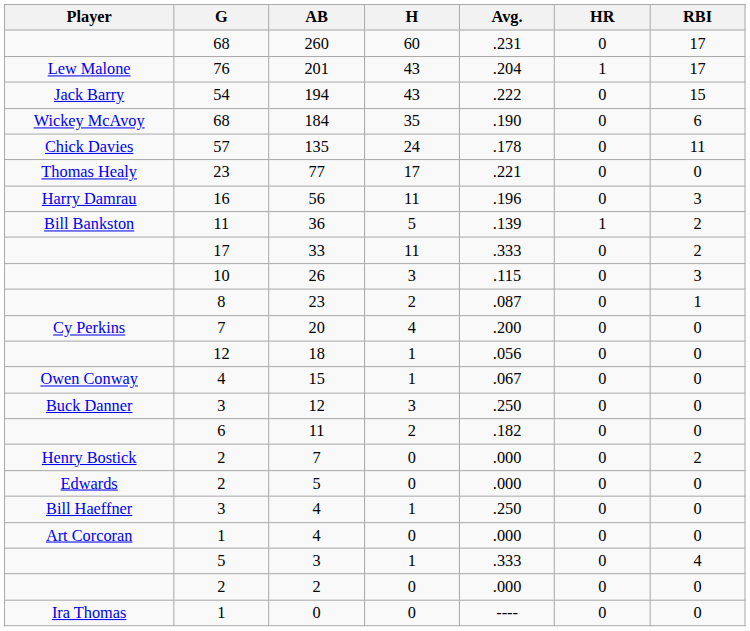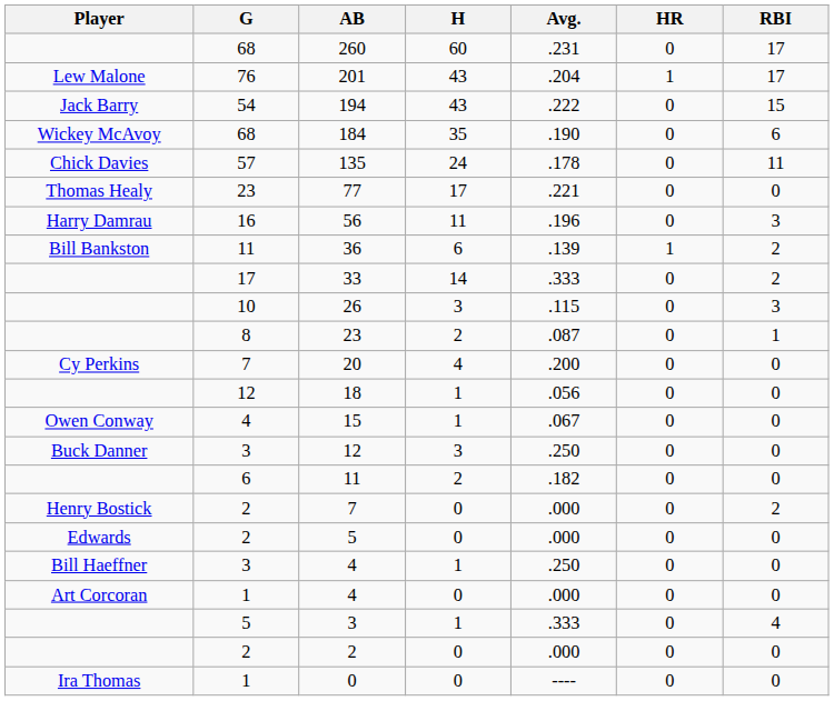 <table class="wikitable sortable">
 <tr>
 <th bgcolor="#DDDDFF" width="16%">Player</th>
 <th bgcolor="#DDDDFF" width="9%">G</th>
 <th bgcolor="#DDDDFF" width="9%">AB</th>
 <th bgcolor="#DDDDFF" width="9%">H</th>
 <th bgcolor="#DDDDFF" width="9%">Avg.</th>
 <th bgcolor="#DDDDFF" width="9%">HR</th>
 <th bgcolor="#DDDDFF" width="9%">RBI</th>
 </tr>
 <tr align="center">
 <td></td>
 <td>68</td>
 <td>260</td>
 <td>60</td>
 <td>.231</td>
 <td>0</td>
 <td>17</td>
 </tr>
 <tr align="center">
 <td><a href='#'>Lew Malone</a></td>
 <td>76</td>
 <td>201</td>
 <td>43</td>
 <td>.204</td>
 <td>1</td>
 <td>17</td>
 </tr>
 <tr align=center>
 <td><a href='#'>Jack Barry</a></td>
 <td>54</td>
 <td>194</td>
 <td>43</td>
 <td>.222</td>
 <td>0</td>
 <td>15</td>
 </tr>
 <tr align=center>
 <td><a href='#'>Wickey McAvoy</a></td>
 <td>68</td>
 <td>184</td>
 <td>35</td>
 <td>.190</td>
 <td>0</td>
 <td>6</td>
 </tr>
 <tr align=center>
 <td><a href='#'>Chick Davies</a></td>
 <td>57</td>
 <td>135</td>
 <td>24</td>
 <td>.178</td>
 <td>0</td>
 <td>11</td>
 </tr>
 <tr align=center>
 <td><a href='#'>Thomas Healy</a></td>
 <td>23</td>
 <td>77</td>
 <td>17</td>
 <td>.221</td>
 <td>0</td>
 <td>0</td>
 </tr>
 <tr align=center>
 <td><a href='#'>Harry Damrau</a></td>
 <td>16</td>
 <td>56</td>
 <td>11</td>
 <td>.196</td>
 <td>0</td>
 <td>3</td>
 </tr>
 <tr align=center>
 <td><a href='#'>Bill Bankston</a></td>
 <td>11</td>
 <td>36</td>
-<td>5</td>
+<td>6</td>
 <td>.139</td>
 <td>1</td>
 <td>2</td>
 </tr>
 <tr align=center>
 <td></td>
 <td>17</td>
 <td>33</td>
-<td>11</td>
+<td>14</td>
 <td>.333</td>
 <td>0</td>
 <td>2</td>
 </tr>
 <tr align="center">
 <td></td>
 <td>10</td>
 <td>26</td>
 <td>3</td>
 <td>.115</td>
 <td>0</td>
 <td>3</td>
 </tr>
 <tr align="center">
 <td></td>
 <td>8</td>
 <td>23</td>
 <td>2</td>
 <td>.087</td>
 <td>0</td>
 <td>1</td>
 </tr>
 <tr align="center">
 <td><a href='#'>Cy Perkins</a></td>
 <td>7</td>
 <td>20</td>
 <td>4</td>
 <td>.200</td>
 <td>0</td>
 <td>0</td>
 </tr>
 <tr align=center>
 <td></td>
 <td>12</td>
 <td>18</td>
 <td>1</td>
 <td>.056</td>
 <td>0</td>
 <td>0</td>
 </tr>
 <tr align="center">
 <td><a href='#'>Owen Conway</a></td>
 <td>4</td>
 <td>15</td>
 <td>1</td>
 <td>.067</td>
 <td>0</td>
 <td>0</td>
 </tr>
 <tr align=center>
 <td><a href='#'>Buck Danner</a></td>
 <td>3</td>
 <td>12</td>
 <td>3</td>
 <td>.250</td>
 <td>0</td>
 <td>0</td>
 </tr>
 <tr align=center>
 <td></td>
 <td>6</td>
 <td>11</td>
 <td>2</td>
 <td>.182</td>
 <td>0</td>
 <td>0</td>
 </tr>
 <tr align="center">
 <td><a href='#'>Henry Bostick</a></td>
 <td>2</td>
 <td>7</td>
 <td>0</td>
 <td>.000</td>
 <td>0</td>
 <td>2</td>
 </tr>
 <tr align=center>
 <td><a href='#'>Edwards</a></td>
 <td>2</td>
 <td>5</td>
 <td>0</td>
 <td>.000</td>
 <td>0</td>
 <td>0</td>
 </tr>
 <tr align=center>
 <td><a href='#'>Bill Haeffner</a></td>
 <td>3</td>
 <td>4</td>
 <td>1</td>
 <td>.250</td>
 <td>0</td>
 <td>0</td>
 </tr>
 <tr align=center>
 <td><a href='#'>Art Corcoran</a></td>
 <td>1</td>
 <td>4</td>
 <td>0</td>
 <td>.000</td>
 <td>0</td>
 <td>0</td>
 </tr>
 <tr align=center>
 <td></td>
 <td>5</td>
 <td>3</td>
 <td>1</td>
 <td>.333</td>
 <td>0</td>
 <td>4</td>
 </tr>
 <tr align="center">
 <td></td>
 <td>2</td>
 <td>2</td>
 <td>0</td>
 <td>.000</td>
 <td>0</td>
 <td>0</td>
 </tr>
 <tr align="center">
 <td><a href='#'>Ira Thomas</a></td>
 <td>1</td>
 <td>0</td>
 <td>0</td>
 <td>----</td>
 <td>0</td>
 <td>0</td>
 </tr>
 </table>
